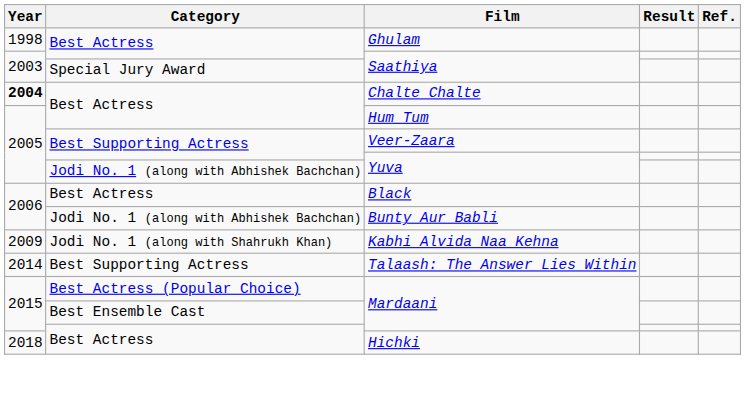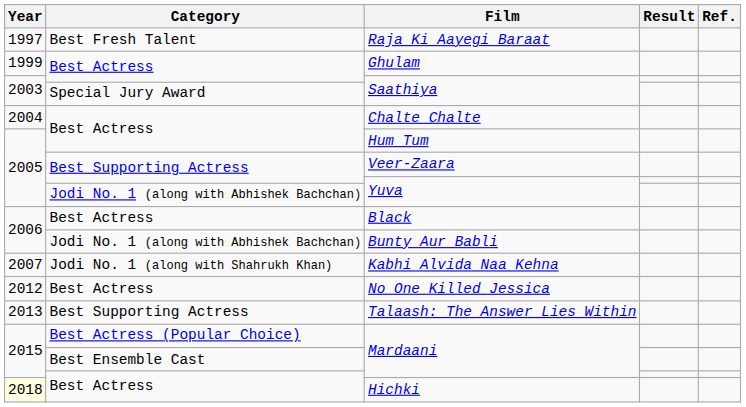 <table class="wikitable">
 <tr>
 <th>Year</th>
 <th>Category</th>
 <th>Film</th>
 <th>Result</th>
 <th>Ref.</th>
 </tr>
 <tr>
-<td>1998</td>
+<td>1997</td>
+<td>Best Fresh Talent</td>
+<td><em><a href='#'>Raja Ki Aayegi Baraat</a></em></td>
+<td></td>
+<td></td>
+</tr>
+<tr>
+<td>1999</td>
 <td rowspan="2"><a href='#'>Best Actress</a></td>
 <td><em><a href='#'>Ghulam</a></em></td>
 <td></td>
 <td></td>
 </tr>
 <tr>
 <td rowspan="2">2003</td>
 <td rowspan="2"><em><a href='#'>Saathiya</a></em></td>
 <td></td>
 <td></td>
 </tr>
 <tr>
 <td>Special Jury Award</td>
 <td></td>
 <td></td>
 </tr>
 <tr>
-<td><strong>2004</strong></td>
+<td>2004</td>
 <td rowspan="2">Best Actress</td>
 <td><em><a href='#'>Chalte Chalte</a></em></td>
 <td></td>
 <td></td>
 </tr>
 <tr>
 <td rowspan="4">2005</td>
 <td><em><a href='#'>Hum Tum</a></em></td>
 <td></td>
 <td></td>
 </tr>
 <tr>
 <td rowspan="2"><a href='#'>Best Supporting Actress</a></td>
 <td><em><a href='#'>Veer-Zaara</a></em></td>
 <td></td>
 <td></td>
 </tr>
 <tr>
 <td rowspan="2"><em><a href='#'>Yuva</a></em></td>
 <td></td>
 <td></td>
 </tr>
 <tr>
 <td><a href='#'>Jodi No. 1</a> <small>(along with Abhishek Bachchan)</small></td>
 <td></td>
 <td></td>
 </tr>
 <tr>
 <td rowspan="2">2006</td>
 <td>Best Actress</td>
 <td><em><a href='#'>Black</a></em></td>
 <td></td>
 <td></td>
 </tr>
 <tr>
 <td>Jodi No. 1 <small>(along with Abhishek Bachchan)</small></td>
 <td><em><a href='#'>Bunty Aur Babli</a></em></td>
 <td></td>
 <td></td>
 </tr>
 <tr>
-<td>2009</td>
+<td>2007</td>
 <td>Jodi No. 1 <small>(along with Shahrukh Khan)</small></td>
 <td><em><a href='#'>Kabhi Alvida Naa Kehna</a></em></td>
 <td></td>
 <td></td>
 </tr>
 <tr>
-<td>2014</td>
+<td>2012</td>
+<td>Best Actress</td>
+<td><em><a href='#'>No One Killed Jessica</a></em></td>
+<td></td>
+<td></td>
+</tr>
+<tr>
+<td>2013</td>
 <td>Best Supporting Actress</td>
 <td><em><a href='#'>Talaash: The Answer Lies Within</a></em></td>
 <td></td>
 <td></td>
 </tr>
 <tr>
 <td rowspan="3">2015</td>
 <td><a href='#'>Best Actress (Popular Choice)</a></td>
 <td rowspan="3"><em><a href='#'>Mardaani</a></em></td>
 <td></td>
 <td></td>
 </tr>
 <tr>
 <td>Best Ensemble Cast</td>
 <td></td>
 <td></td>
 </tr>
 <tr>
 <td rowspan="2">Best Actress</td>
 <td></td>
 <td></td>
 </tr>
 <tr>
-<td>2018</td>
+<td style="background: lightyellow;">2018</td>
 <td><em><a href='#'>Hichki</a></em></td>
 <td></td>
 <td></td>
 </tr>
 </table>
